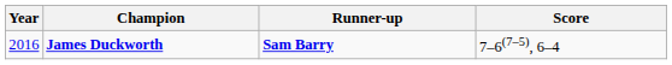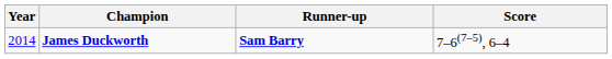 <table class="wikitable" style="font-size:90%">
 <tr>
 <th>Year</th>
 <th width="200">Champion</th>
 <th width="200">Runner-up</th>
 <th width="175">Score</th>
 </tr>
 <tr>
-<td><a href='#'>2016</a></td>
+<td><a href='#'>2014</a></td>
 <td> <strong><a href='#'>James Duckworth</a></strong></td>
 <td><strong> <a href='#'>Sam Barry</a></strong></td>
 <td>7–6<sup>(7–5)</sup>, 6–4</td>
 </tr>
 </table>
